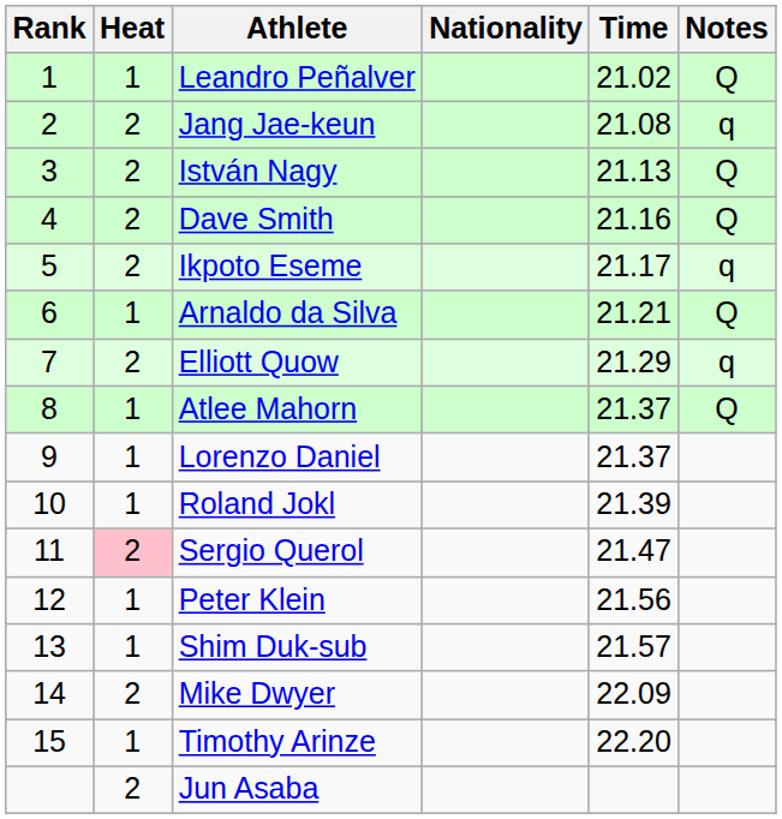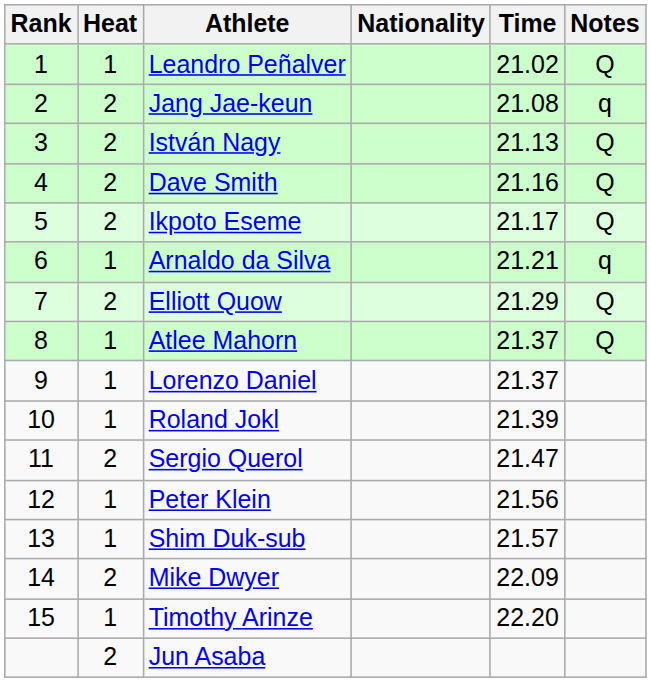 <table class="wikitable sortable" style="text-align:center">
 <tr>
 <th>Rank</th>
 <th>Heat</th>
 <th>Athlete</th>
 <th>Nationality</th>
 <th>Time</th>
 <th>Notes</th>
 </tr>
 <tr bgcolor=ccffcc>
 <td>1</td>
 <td>1</td>
 <td align=left><a href='#'>Leandro Peñalver</a></td>
 <td align=left></td>
 <td>21.02</td>
 <td>Q</td>
 </tr>
 <tr bgcolor=ccffcc>
 <td>2</td>
 <td>2</td>
 <td align=left><a href='#'>Jang Jae-keun</a></td>
 <td align=left></td>
 <td>21.08</td>
 <td>q</td>
 </tr>
 <tr bgcolor=ccffcc>
 <td>3</td>
 <td>2</td>
 <td align=left><a href='#'>István Nagy</a></td>
 <td align=left></td>
 <td>21.13</td>
 <td>Q</td>
 </tr>
 <tr bgcolor=ccffcc>
 <td>4</td>
 <td>2</td>
 <td align=left><a href='#'>Dave Smith</a></td>
 <td align=left></td>
 <td>21.16</td>
 <td>Q</td>
 </tr>
 <tr bgcolor=ddffdd>
 <td>5</td>
 <td>2</td>
 <td align=left><a href='#'>Ikpoto Eseme</a></td>
 <td align=left></td>
 <td>21.17</td>
-<td>q</td>
+<td>Q</td>
 </tr>
 <tr bgcolor=ccffcc>
 <td>6</td>
 <td>1</td>
 <td align=left><a href='#'>Arnaldo da Silva</a></td>
 <td align=left></td>
 <td>21.21</td>
-<td>Q</td>
+<td>q</td>
 </tr>
 <tr bgcolor=ddffdd>
 <td>7</td>
 <td>2</td>
 <td align=left><a href='#'>Elliott Quow</a></td>
 <td align=left></td>
 <td>21.29</td>
-<td>q</td>
+<td>Q</td>
 </tr>
 <tr bgcolor=ccffcc>
 <td>8</td>
 <td>1</td>
 <td align=left><a href='#'>Atlee Mahorn</a></td>
 <td align=left></td>
 <td>21.37</td>
 <td>Q</td>
 </tr>
 <tr>
 <td>9</td>
 <td>1</td>
 <td align=left><a href='#'>Lorenzo Daniel</a></td>
 <td align=left></td>
 <td>21.37</td>
 <td></td>
 </tr>
 <tr>
 <td>10</td>
 <td>1</td>
 <td align=left><a href='#'>Roland Jokl</a></td>
 <td align=left></td>
 <td>21.39</td>
 <td></td>
 </tr>
 <tr>
 <td>11</td>
-<td style="background: pink;">2</td>
+<td>2</td>
 <td align=left><a href='#'>Sergio Querol</a></td>
 <td align=left></td>
 <td>21.47</td>
 <td></td>
 </tr>
 <tr>
 <td>12</td>
 <td>1</td>
 <td align=left><a href='#'>Peter Klein</a></td>
 <td align=left></td>
 <td>21.56</td>
 <td></td>
 </tr>
 <tr>
 <td>13</td>
 <td>1</td>
 <td align=left><a href='#'>Shim Duk-sub</a></td>
 <td align=left></td>
 <td>21.57</td>
 <td></td>
 </tr>
 <tr>
 <td>14</td>
 <td>2</td>
 <td align=left><a href='#'>Mike Dwyer</a></td>
 <td align=left></td>
 <td>22.09</td>
 <td></td>
 </tr>
 <tr>
 <td>15</td>
 <td>1</td>
 <td align=left><a href='#'>Timothy Arinze</a></td>
 <td align=left></td>
 <td>22.20</td>
 <td></td>
 </tr>
 <tr>
 <td></td>
 <td>2</td>
 <td align=left><a href='#'>Jun Asaba</a></td>
 <td align=left></td>
 <td></td>
 <td></td>
 </tr>
 </table>
